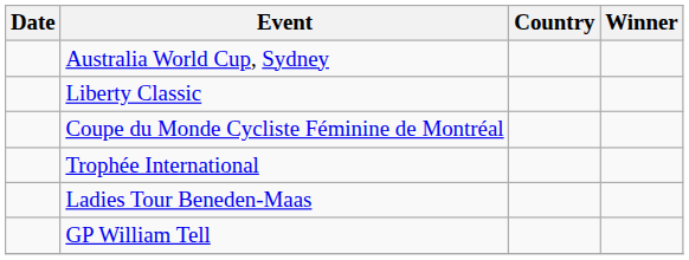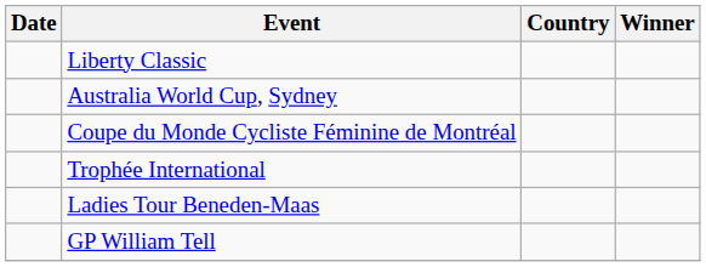 <table class="wikitable sortable">
 <tr>
 <th>Date</th>
 <th>Event</th>
 <th>Country</th>
 <th>Winner</th>
 </tr>
 <tr>
 <td></td>
-<td><a href='#'>Australia World Cup</a>, <a href='#'>Sydney</a></td>
+<td><a href='#'>Liberty Classic</a></td>
 <td></td>
 <td></td>
 </tr>
 <tr>
 <td></td>
-<td><a href='#'>Liberty Classic</a></td>
+<td><a href='#'>Australia World Cup</a>, <a href='#'>Sydney</a></td>
 <td></td>
 <td></td>
 </tr>
 <tr>
 <td></td>
 <td><a href='#'>Coupe du Monde Cycliste Féminine de Montréal</a></td>
 <td></td>
 <td></td>
 </tr>
 <tr>
 <td></td>
 <td><a href='#'>Trophée International</a></td>
 <td></td>
 <td></td>
 </tr>
 <tr>
 <td></td>
 <td><a href='#'>Ladies Tour Beneden-Maas</a></td>
 <td></td>
 <td></td>
 </tr>
 <tr>
 <td></td>
 <td><a href='#'>GP William Tell</a></td>
 <td></td>
 <td></td>
 </tr>
 <tr>
 </tr>
 </table>
